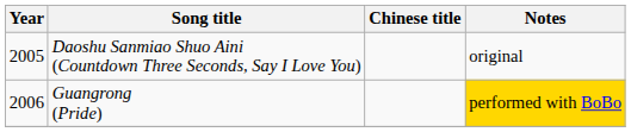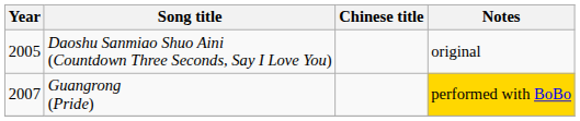 <table class="wikitable sortable">
 <tr>
 <th>Year</th>
 <th>Song title</th>
 <th>Chinese title</th>
 <th class="unsortable">Notes</th>
 </tr>
 <tr>
 <td>2005</td>
 <td><em>Daoshu Sanmiao Shuo Aini</em><br>(<em>Countdown Three Seconds, Say I Love You</em>)</td>
 <td></td>
 <td>original</td>
 </tr>
 <tr>
-<td>2006</td>
+<td>2007</td>
 <td><em>Guangrong</em><br>(<em>Pride</em>)</td>
 <td></td>
 <td style="background: gold;">performed with <a href='#'>BoBo</a></td>
 </tr>
 <tr>
 </tr>
 </table>
